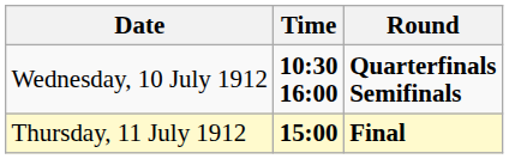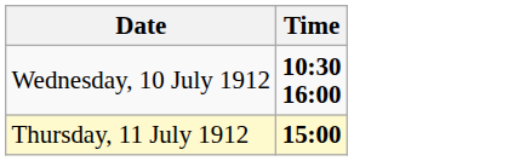 <table class="wikitable">
 <tr>
 <th>Date</th>
 <th>Time</th>
-<th>Round</th>
 </tr>
 <tr>
 <td>Wednesday, 10 July 1912</td>
 <td><strong>10:30</strong><br><strong>16:00</strong></td>
-<td><strong>Quarterfinals</strong><br><strong>Semifinals</strong></td>
 </tr>
 <tr style=background:lemonchiffon>
 <td>Thursday, 11 July 1912</td>
 <td><strong>15:00</strong></td>
-<td><strong>Final</strong></td>
 </tr>
 </table>
